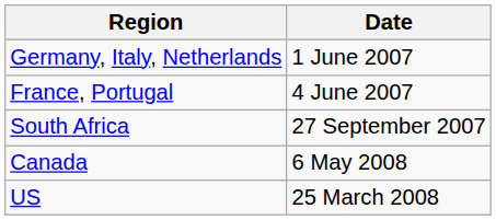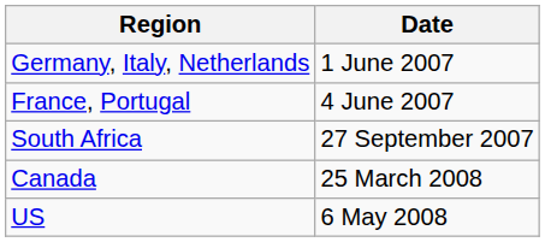 <table class="wikitable">
 <tr>
 <th>Region</th>
 <th>Date</th>
 </tr>
 <tr>
 <td><a href='#'>Germany</a>, <a href='#'>Italy</a>, <a href='#'>Netherlands</a></td>
 <td>1 June 2007</td>
 </tr>
 <tr>
 <td><a href='#'>France</a>, <a href='#'>Portugal</a></td>
 <td>4 June 2007</td>
 </tr>
 <tr>
 <td><a href='#'>South Africa</a></td>
 <td>27 September 2007</td>
 </tr>
 <tr>
 <td><a href='#'>Canada</a></td>
-<td>6 May 2008</td>
+<td>25 March 2008</td>
 </tr>
 <tr>
 <td><a href='#'>US</a></td>
-<td>25 March 2008</td>
+<td>6 May 2008</td>
 </tr>
 </table>
